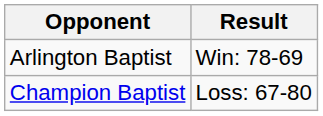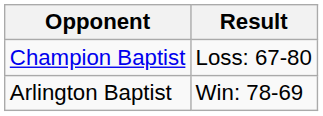 <table class="wikitable">
 <tr>
 <th>Opponent</th>
 <th>Result</th>
 </tr>
 <tr>
+<td><a href='#'>Champion Baptist</a></td>
+<td>Loss: 67-80</td>
+</tr>
+<tr>
 <td>Arlington Baptist</td>
 <td>Win: 78-69</td>
 </tr>
-<tr>
-<td><a href='#'>Champion Baptist</a></td>
-<td>Loss: 67-80</td>
-</tr>
 </table>
